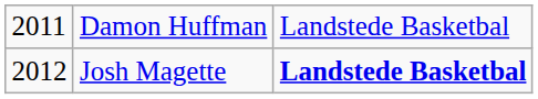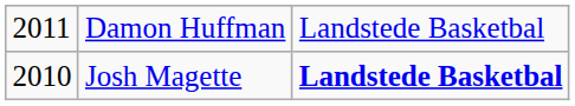 <table class="wikitable">
 <tr>
 <td>2011</td>
 <td> <a href='#'>Damon Huffman</a></td>
 <td><a href='#'>Landstede Basketbal</a></td>
 </tr>
 <tr>
-<td>2012</td>
+<td>2010</td>
 <td> <a href='#'>Josh Magette</a></td>
 <td><strong><a href='#'>Landstede Basketbal</a></strong></td>
 </tr>
 </table>
